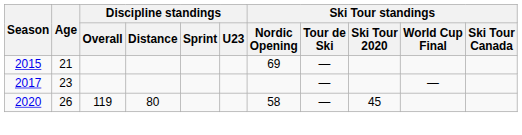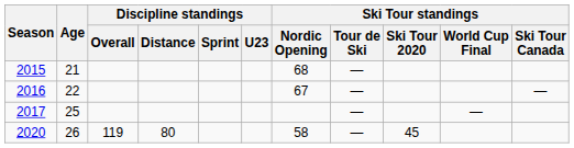 <table class="wikitable" style="text-align: center;">
 <tr>
 <th rowspan="2" scope="col">Season</th>
 <th rowspan="2" scope="col">Age</th>
 <th colspan="4" scope="col">Discipline standings</th>
 <th colspan="5" scope="col">Ski Tour standings</th>
 </tr>
 <tr>
 <th scope="col">Overall</th>
 <th scope="col">Distance</th>
 <th scope="col">Sprint</th>
 <th scope="col">U23</th>
 <th scope="col">Nordic<br>Opening</th>
 <th scope="col">Tour de<br>Ski</th>
 <th scope="col">Ski Tour<br>2020</th>
 <th scope="col">World Cup<br>Final</th>
 <th scope="col">Ski Tour<br>Canada</th>
 </tr>
 <tr>
 <td><a href='#'>2015</a></td>
 <td>21</td>
 <td></td>
 <td></td>
 <td></td>
 <td></td>
-<td>69</td>
+<td>68</td>
 <td>—</td>
 <td></td>
 <td></td>
 <td></td>
 </tr>
 <tr>
+<td><a href='#'>2016</a></td>
+<td>22</td>
+<td></td>
+<td></td>
+<td></td>
+<td></td>
+<td>67</td>
+<td>—</td>
+<td></td>
+<td></td>
+<td>—</td>
+</tr>
+<tr>
 <td><a href='#'>2017</a></td>
-<td>23</td>
+<td>25</td>
 <td></td>
 <td></td>
 <td></td>
 <td></td>
 <td></td>
 <td>—</td>
 <td></td>
 <td>—</td>
 <td></td>
 </tr>
 <tr>
 <td><a href='#'>2020</a></td>
 <td>26</td>
 <td>119</td>
 <td>80</td>
 <td></td>
 <td></td>
 <td>58</td>
 <td>—</td>
 <td>45</td>
 <td></td>
 <td></td>
 </tr>
 </table>
